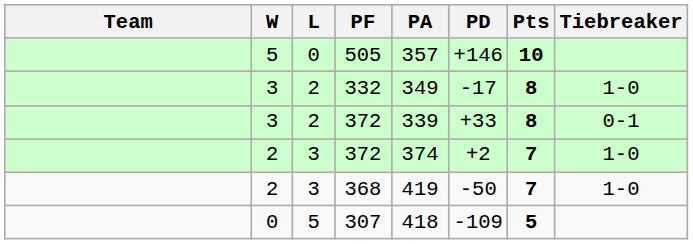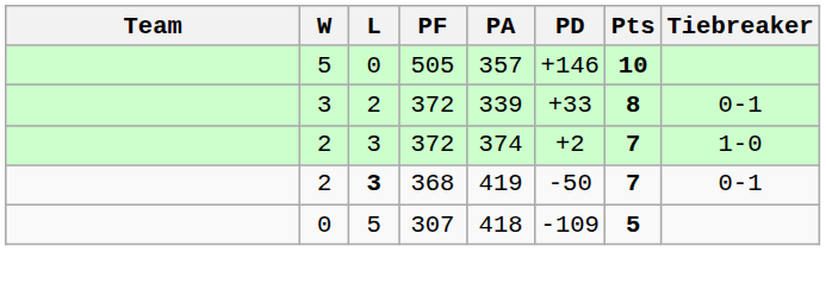 <table class="wikitable" style="text-align:center">
 <tr>
 <th width=150>Team</th>
 <th width=20>W</th>
 <th width=20>L</th>
 <th width=30>PF</th>
 <th width=30>PA</th>
 <th width=30>PD</th>
 <th width=20>Pts</th>
 <th width=50>Tiebreaker</th>
 </tr>
 <tr bgcolor="#ccffcc">
 <td align="left"></td>
 <td>5</td>
 <td>0</td>
 <td>505</td>
 <td>357</td>
 <td>+146</td>
 <td><strong>10</strong></td>
 <td></td>
 </tr>
 <tr bgcolor="#ccffcc">
 <td align="left"></td>
 <td>3</td>
 <td>2</td>
-<td>332</td>
-<td>349</td>
-<td>-17</td>
-<td><strong>8</strong></td>
-<td>1-0</td>
-</tr>
-<tr bgcolor="#ccffcc">
-<td align="left"></td>
-<td>3</td>
-<td>2</td>
 <td>372</td>
 <td>339</td>
 <td>+33</td>
 <td><strong>8</strong></td>
 <td>0-1</td>
 </tr>
 <tr bgcolor="#ccffcc">
 <td align="left"></td>
 <td>2</td>
 <td>3</td>
 <td>372</td>
 <td>374</td>
 <td>+2</td>
 <td><strong>7</strong></td>
 <td>1-0</td>
 </tr>
 <tr>
 <td align="left"></td>
 <td>2</td>
-<td>3</td>
+<td><strong>3</strong></td>
 <td>368</td>
 <td>419</td>
 <td>-50</td>
 <td><strong>7</strong></td>
-<td>1-0</td>
+<td>0-1</td>
 </tr>
 <tr>
 <td align="left"></td>
 <td>0</td>
 <td>5</td>
 <td>307</td>
 <td>418</td>
 <td>-109</td>
 <td><strong>5</strong></td>
 <td></td>
 </tr>
 </table>
